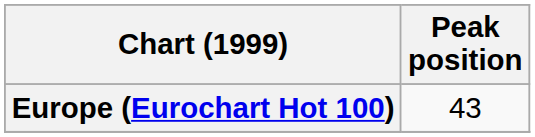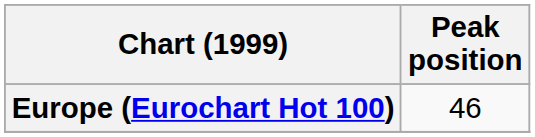 <table class="wikitable sortable plainrowheaders" style="text-align:center">
 <tr>
 <th scope="col">Chart (1999)</th>
 <th scope="col">Peak<br>position</th>
 </tr>
 <tr>
 <th scope="row">Europe (<a href='#'>Eurochart Hot 100</a>)</th>
-<td>43</td>
+<td>46</td>
 </tr>
 <tr>
 </tr>
 <tr>
 </tr>
 </table>
